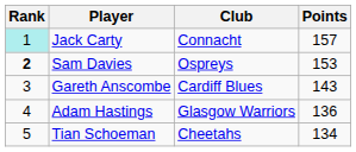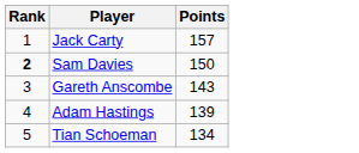 <table class="wikitable" style="text-align:center">
 <tr>
 <th>Rank</th>
 <th>Player</th>
-<th>Club</th>
 <th>Points</th>
 </tr>
 <tr>
-<td style="background: paleturquoise;">1</td>
+<td>1</td>
 <td align=left> <a href='#'>Jack Carty</a></td>
-<td align=left> <a href='#'>Connacht</a></td>
 <td>157</td>
 </tr>
 <tr>
 <td><strong>2</strong></td>
 <td align=left> <a href='#'>Sam Davies</a></td>
-<td align=left> <a href='#'>Ospreys</a></td>
-<td>153</td>
+<td>150</td>
 </tr>
 <tr>
 <td>3</td>
 <td align=left> <a href='#'>Gareth Anscombe</a></td>
-<td align=left> <a href='#'>Cardiff Blues</a></td>
 <td>143</td>
 </tr>
 <tr>
 <td>4</td>
 <td align=left> <a href='#'>Adam Hastings</a></td>
-<td align=left> <a href='#'>Glasgow Warriors</a></td>
-<td>136</td>
+<td>139</td>
 </tr>
 <tr>
 <td>5</td>
 <td align=left> <a href='#'>Tian Schoeman</a></td>
-<td align=left> <a href='#'>Cheetahs</a></td>
 <td>134</td>
 </tr>
 </table>
